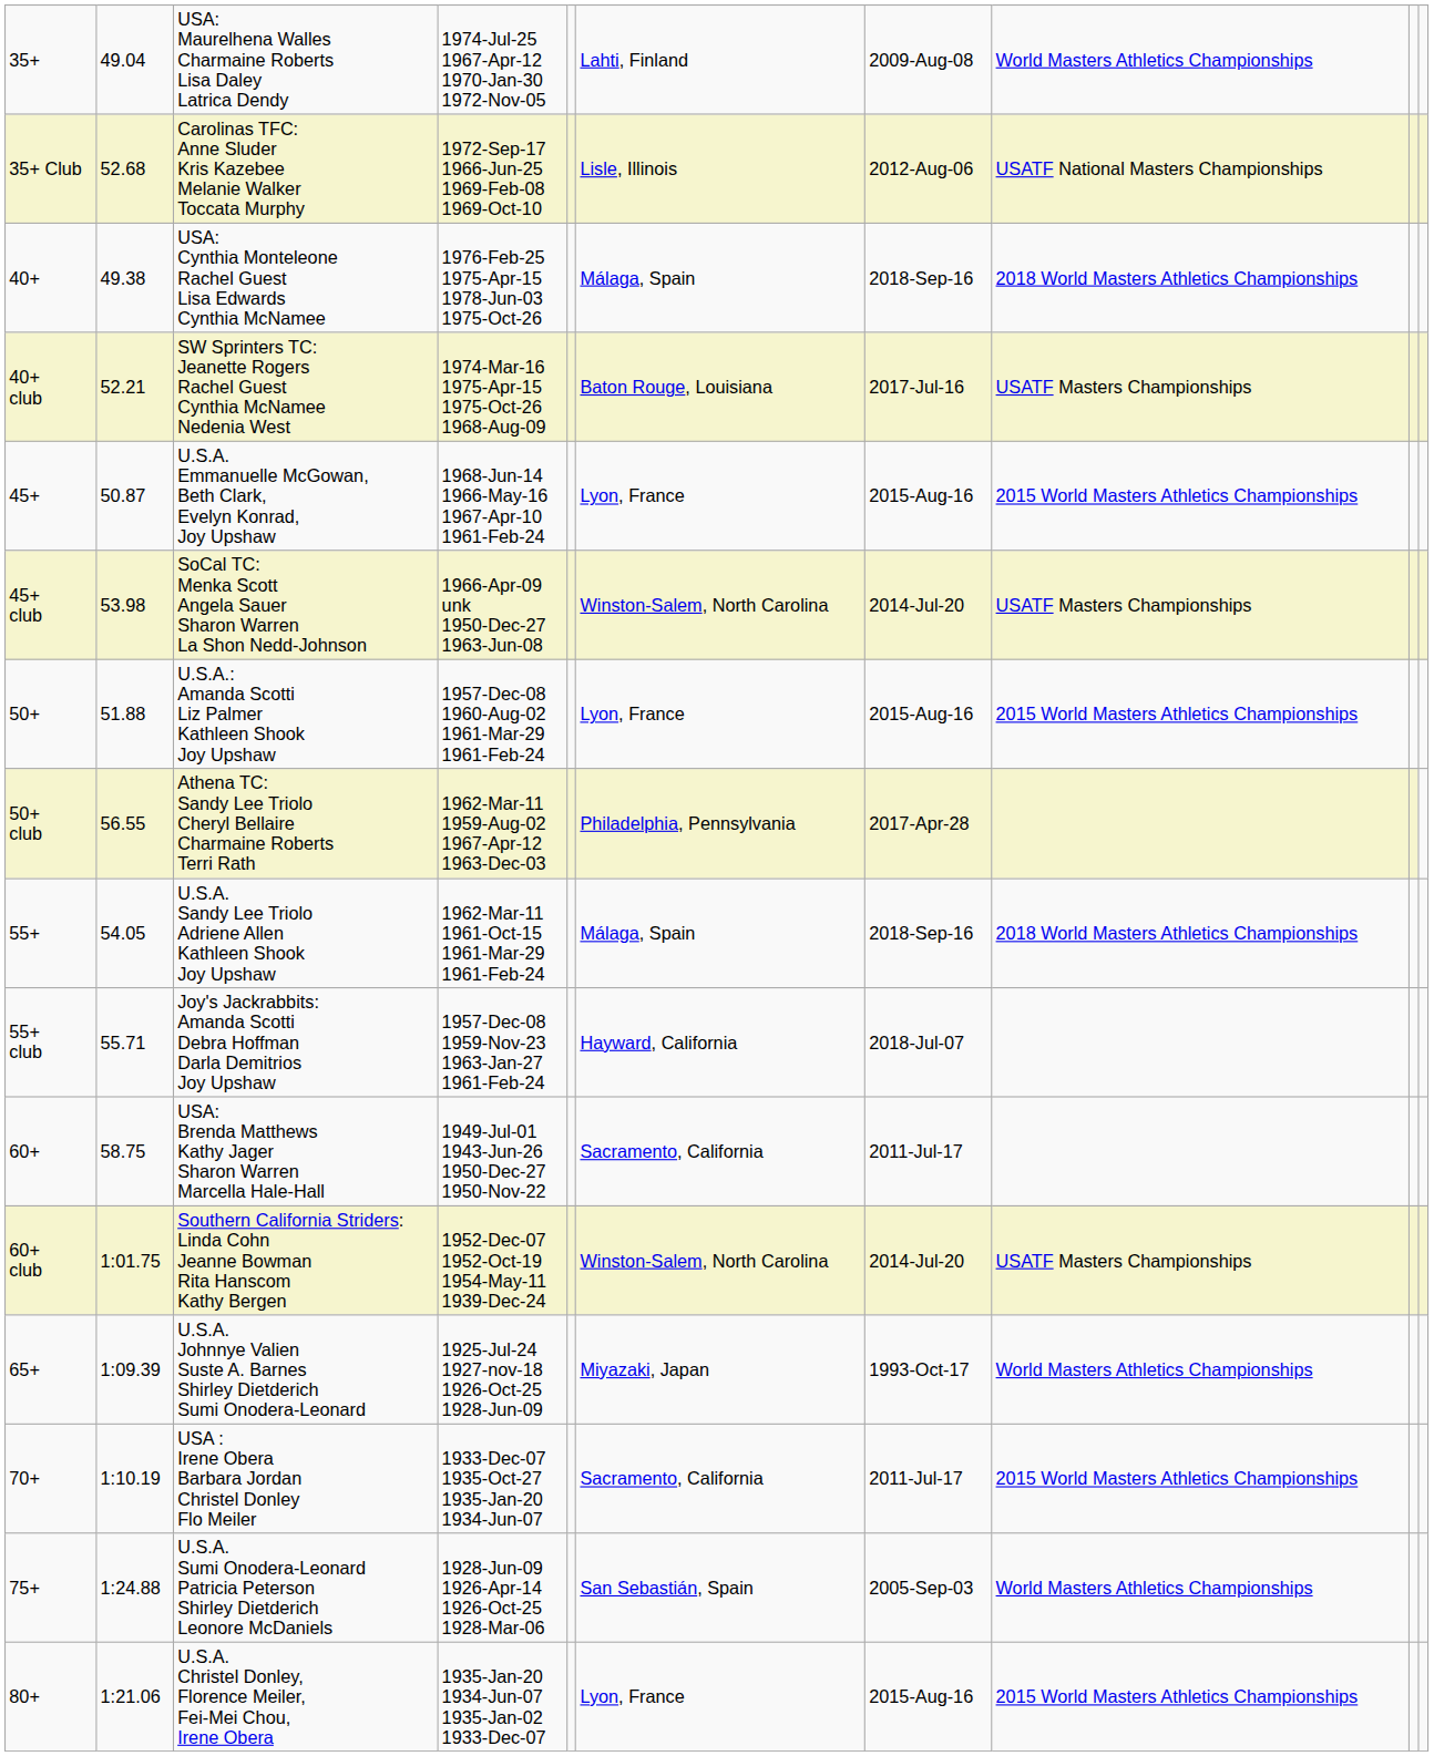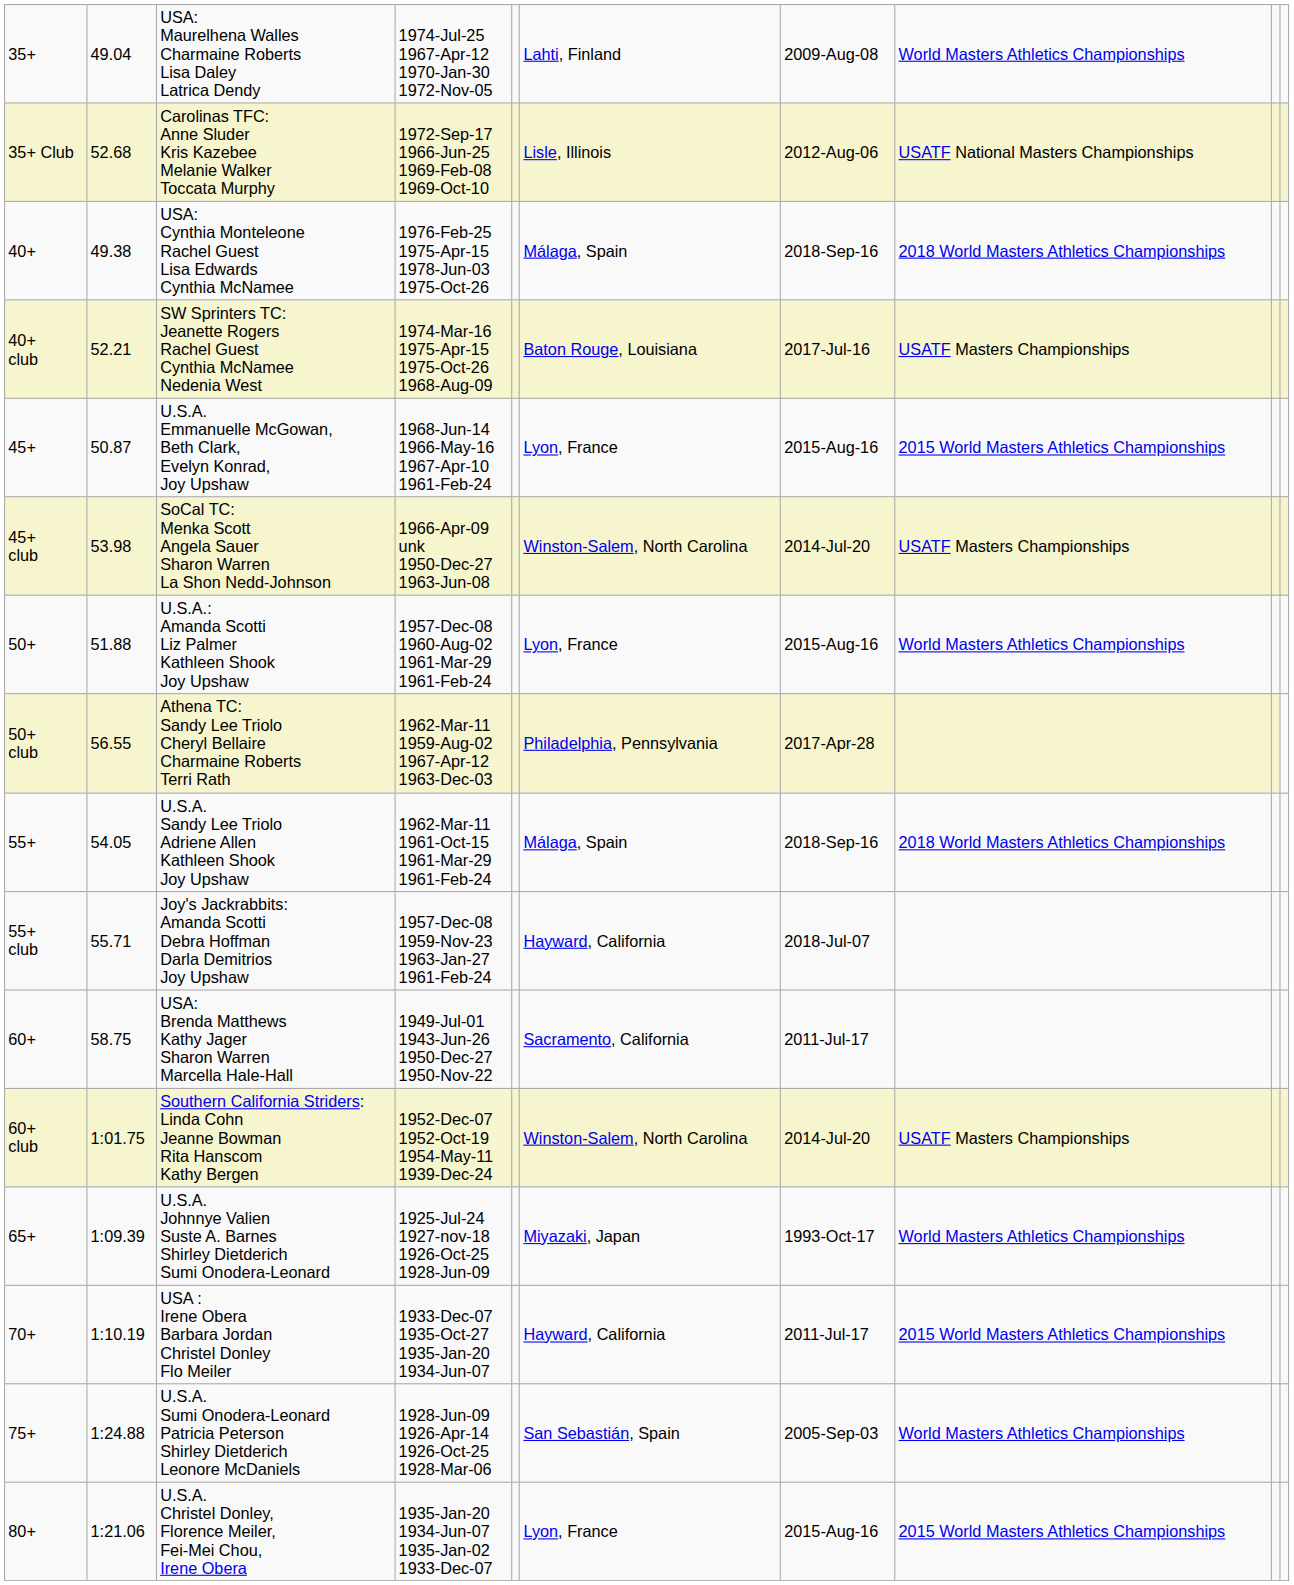 <table class="wikitable" style="font-size:95%; width: 95%">
 <tr>
 <td>35+</td>
 <td>49.04</td>
 <td>USA:<br>Maurelhena Walles<br>Charmaine Roberts<br>Lisa Daley<br>Latrica Dendy</td>
 <td><br>1974-Jul-25<br>1967-Apr-12<br>1970-Jan-30<br>1972-Nov-05</td>
 <td></td>
 <td><a href='#'>Lahti</a>, Finland</td>
 <td>2009-Aug-08</td>
 <td><a href='#'>World Masters Athletics Championships</a></td>
 <td></td>
 <td></td>
 </tr>
 <tr style="background:#f6F5CE;">
 <td>35+ Club</td>
 <td>52.68</td>
 <td>Carolinas TFC:<br>Anne Sluder<br>Kris Kazebee<br>Melanie Walker<br>Toccata Murphy</td>
 <td><br>1972-Sep-17<br>1966-Jun-25<br>1969-Feb-08<br>1969-Oct-10</td>
 <td></td>
 <td><a href='#'>Lisle</a>, Illinois</td>
 <td>2012-Aug-06</td>
 <td><a href='#'>USATF</a> National Masters Championships</td>
 <td></td>
 <td></td>
 </tr>
 <tr>
 <td>40+</td>
 <td>49.38</td>
 <td>USA:<br>Cynthia Monteleone<br>Rachel Guest<br>Lisa Edwards<br>Cynthia McNamee</td>
 <td><br>1976-Feb-25<br>1975-Apr-15<br>1978-Jun-03<br>1975-Oct-26</td>
 <td></td>
 <td><a href='#'>Málaga</a>, Spain</td>
 <td>2018-Sep-16</td>
 <td><a href='#'>2018 World Masters Athletics Championships</a></td>
 <td></td>
 <td></td>
 </tr>
 <tr style="background:#f6F5CE;">
 <td>40+<br>club</td>
 <td>52.21</td>
 <td>SW Sprinters TC:<br>Jeanette Rogers<br>Rachel Guest<br>Cynthia McNamee<br>Nedenia West</td>
 <td><br>1974-Mar-16<br>1975-Apr-15<br>1975-Oct-26<br>1968-Aug-09</td>
 <td></td>
 <td><a href='#'>Baton Rouge</a>, Louisiana</td>
 <td>2017-Jul-16</td>
 <td><a href='#'>USATF</a> Masters Championships</td>
 <td></td>
 <td></td>
 </tr>
 <tr>
 <td>45+</td>
 <td>50.87</td>
 <td>U.S.A.<br>Emmanuelle McGowan,<br> Beth Clark,<br> Evelyn Konrad,<br> Joy Upshaw</td>
 <td><br>1968-Jun-14<br>1966-May-16<br>1967-Apr-10<br>1961-Feb-24</td>
 <td></td>
 <td><a href='#'>Lyon</a>, France</td>
 <td>2015-Aug-16</td>
 <td><a href='#'>2015 World Masters Athletics Championships</a></td>
 <td></td>
 <td></td>
 </tr>
 <tr style="background:#f6F5CE;">
 <td>45+<br>club</td>
 <td>53.98</td>
 <td>SoCal TC:<br>Menka Scott<br>Angela Sauer<br>Sharon Warren<br>La Shon Nedd-Johnson</td>
 <td><br>1966-Apr-09<br>unk<br>1950-Dec-27<br>1963-Jun-08</td>
 <td></td>
 <td><a href='#'>Winston-Salem</a>, North Carolina</td>
 <td>2014-Jul-20</td>
 <td><a href='#'>USATF</a> Masters Championships</td>
 <td></td>
 <td></td>
 </tr>
 <tr>
 <td>50+</td>
 <td>51.88</td>
 <td>U.S.A.:<br>Amanda Scotti<br>Liz Palmer<br>Kathleen Shook<br>Joy Upshaw</td>
 <td><br>1957-Dec-08<br>1960-Aug-02<br>1961-Mar-29<br>1961-Feb-24</td>
 <td></td>
 <td><a href='#'>Lyon</a>, France</td>
 <td>2015-Aug-16</td>
-<td><a href='#'>2015 World Masters Athletics Championships</a></td>
+<td><a href='#'>World Masters Athletics Championships</a></td>
 <td></td>
 <td></td>
 </tr>
 <tr style="background:#f6F5CE;">
 <td>50+<br>club</td>
 <td>56.55</td>
 <td>Athena TC:<br>Sandy Lee Triolo<br>Cheryl Bellaire<br>Charmaine Roberts<br>Terri Rath</td>
 <td><br>1962-Mar-11<br>1959-Aug-02<br>1967-Apr-12<br>1963-Dec-03</td>
 <td></td>
 <td><a href='#'>Philadelphia</a>, Pennsylvania</td>
 <td>2017-Apr-28</td>
 <td></td>
 <td></td>
 </tr>
 <tr>
 <td>55+</td>
 <td>54.05</td>
 <td>U.S.A.<br>Sandy Lee Triolo<br>Adriene Allen<br>Kathleen Shook<br>Joy Upshaw</td>
 <td><br>1962-Mar-11<br>1961-Oct-15<br>1961-Mar-29<br>1961-Feb-24</td>
 <td></td>
 <td><a href='#'>Málaga</a>, Spain</td>
 <td>2018-Sep-16</td>
 <td><a href='#'>2018 World Masters Athletics Championships</a></td>
 <td></td>
 <td></td>
 </tr>
 <tr>
 <td>55+<br>club</td>
 <td>55.71</td>
 <td>Joy's Jackrabbits:<br>Amanda Scotti<br>Debra Hoffman<br>Darla Demitrios<br>Joy Upshaw</td>
 <td><br>1957-Dec-08<br>1959-Nov-23<br>1963-Jan-27<br>1961-Feb-24</td>
 <td></td>
 <td><a href='#'>Hayward</a>, California</td>
 <td>2018-Jul-07</td>
 <td></td>
 <td></td>
 <td></td>
 </tr>
 <tr>
 <td>60+</td>
 <td>58.75</td>
 <td>USA:<br>Brenda Matthews<br>Kathy Jager<br>Sharon Warren<br>Marcella Hale-Hall</td>
 <td><br>1949-Jul-01<br>1943-Jun-26<br>1950-Dec-27<br>1950-Nov-22</td>
 <td></td>
 <td><a href='#'>Sacramento</a>, California</td>
 <td>2011-Jul-17</td>
 <td></td>
 <td></td>
 <td></td>
 </tr>
 <tr style="background:#f6F5CE;">
 <td>60+<br>club</td>
 <td>1:01.75</td>
 <td><a href='#'>Southern California Striders</a>:<br>Linda Cohn<br>Jeanne Bowman<br>Rita Hanscom<br>Kathy Bergen</td>
 <td><br>1952-Dec-07<br>1952-Oct-19<br>1954-May-11<br>1939-Dec-24</td>
 <td></td>
 <td><a href='#'>Winston-Salem</a>, North Carolina</td>
 <td>2014-Jul-20</td>
 <td><a href='#'>USATF</a> Masters Championships</td>
 <td></td>
 <td></td>
 </tr>
 <tr>
 <td>65+</td>
 <td>1:09.39</td>
 <td>U.S.A.<br>Johnnye Valien<br>Suste A. Barnes<br>Shirley Dietderich<br>Sumi Onodera-Leonard</td>
 <td><br>1925-Jul-24<br>1927-nov-18<br>1926-Oct-25<br>1928-Jun-09</td>
 <td></td>
 <td><a href='#'>Miyazaki</a>, Japan</td>
 <td>1993-Oct-17</td>
 <td><a href='#'>World Masters Athletics Championships</a></td>
 <td></td>
 <td></td>
 </tr>
 <tr>
 <td>70+</td>
 <td>1:10.19</td>
 <td>USA :<br>Irene Obera<br>Barbara Jordan<br>Christel Donley<br>Flo Meiler</td>
 <td><br>1933-Dec-07<br>1935-Oct-27<br>1935-Jan-20<br>1934-Jun-07</td>
 <td></td>
-<td><a href='#'>Sacramento</a>, California</td>
+<td><a href='#'>Hayward</a>, California</td>
 <td>2011-Jul-17</td>
 <td><a href='#'>2015 World Masters Athletics Championships</a></td>
 <td></td>
 <td></td>
 </tr>
 <tr>
 <td>75+</td>
 <td>1:24.88</td>
 <td>U.S.A.<br>Sumi Onodera-Leonard<br>Patricia Peterson<br>Shirley Dietderich<br>Leonore McDaniels</td>
 <td><br>1928-Jun-09<br>1926-Apr-14<br>1926-Oct-25<br>1928-Mar-06</td>
 <td></td>
 <td><a href='#'>San Sebastián</a>, Spain</td>
 <td>2005-Sep-03</td>
 <td><a href='#'>World Masters Athletics Championships</a></td>
 <td></td>
 <td></td>
 </tr>
 <tr>
 <td>80+</td>
 <td>1:21.06</td>
 <td>U.S.A.<br> Christel Donley,<br> Florence Meiler,<br> Fei-Mei Chou,<br> <a href='#'>Irene Obera</a></td>
 <td><br>1935-Jan-20<br>1934-Jun-07<br>1935-Jan-02<br>1933-Dec-07</td>
 <td></td>
 <td><a href='#'>Lyon</a>, France</td>
 <td>2015-Aug-16</td>
 <td><a href='#'>2015 World Masters Athletics Championships</a></td>
 <td></td>
 <td></td>
 </tr>
 </table>
